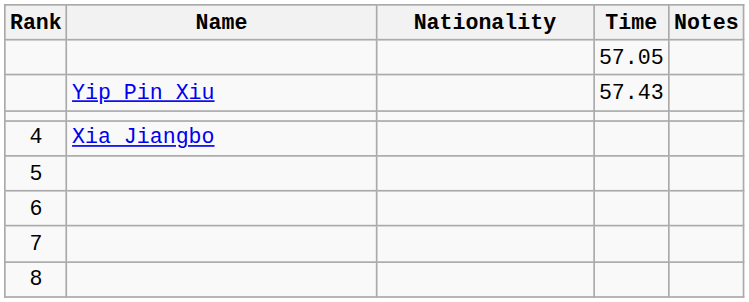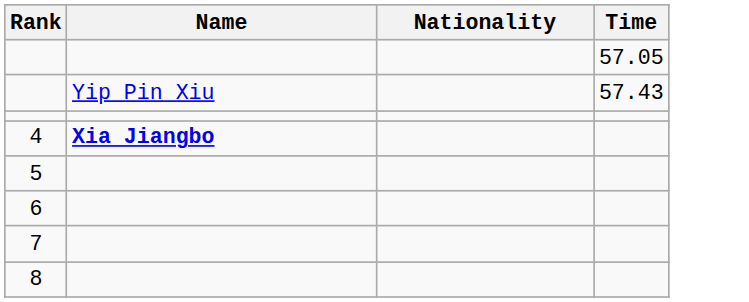 <table class="wikitable sortable" style="text-align:center">
 <tr>
 <th>Rank</th>
 <th style="width:180px">Name</th>
 <th style="width:125px">Nationality</th>
 <th>Time</th>
-<th>Notes</th>
 </tr>
 <tr>
 <td></td>
 <td style="text-align:left;"></td>
 <td style="text-align:left;"></td>
 <td>57.05</td>
-<td></td>
 </tr>
 <tr>
 <td></td>
 <td style="text-align:left;"><a href='#'>Yip Pin Xiu</a></td>
 <td style="text-align:left;"></td>
 <td>57.43</td>
-<td></td>
 </tr>
 <tr>
 <td></td>
 <td style="text-align:left;"></td>
 <td style="text-align:left;"></td>
 <td></td>
-<td></td>
 </tr>
 <tr>
 <td>4</td>
-<td style="text-align:left;"><a href='#'>Xia Jiangbo</a></td>
+<td style="text-align:left;"><strong><a href='#'>Xia Jiangbo</a></strong></td>
 <td style="text-align:left;"></td>
-<td></td>
 <td></td>
 </tr>
 <tr>
 <td>5</td>
 <td style="text-align:left;"></td>
 <td style="text-align:left;"></td>
 <td></td>
-<td></td>
 </tr>
 <tr>
 <td>6</td>
 <td style="text-align:left;"></td>
 <td style="text-align:left;"></td>
-<td></td>
 <td></td>
 </tr>
 <tr>
 <td>7</td>
 <td style="text-align:left;"></td>
 <td style="text-align:left;"></td>
 <td></td>
-<td></td>
 </tr>
 <tr>
 <td>8</td>
 <td style="text-align:left;"></td>
 <td style="text-align:left;"></td>
 <td></td>
-<td></td>
 </tr>
 </table>
